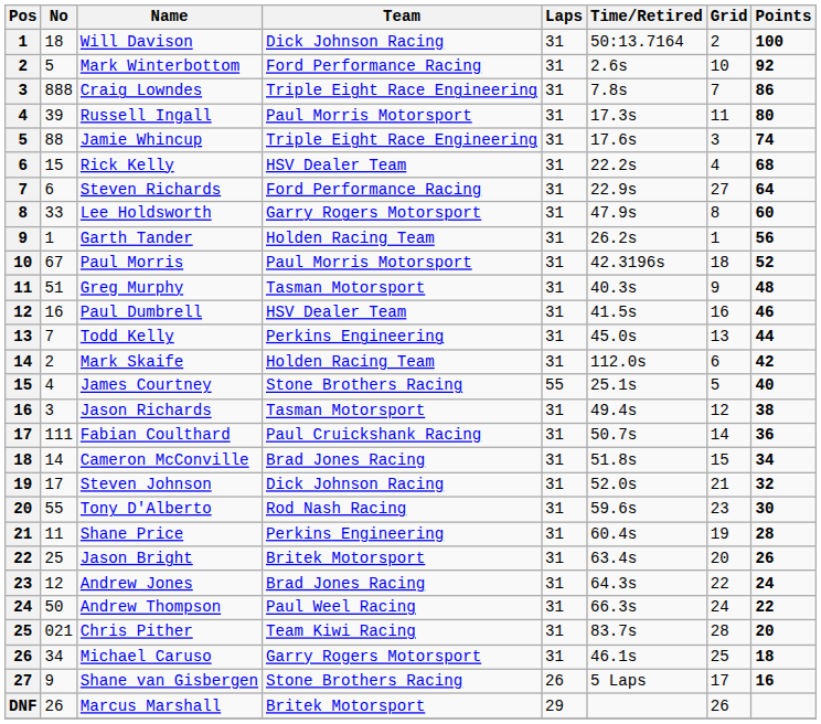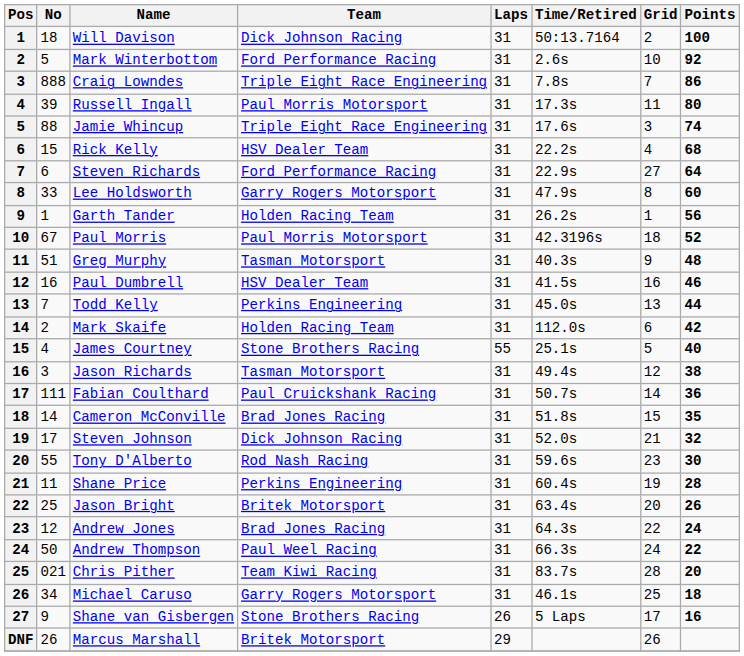 <table class="wikitable" style="font-size: 85%;">
 <tr>
 <th>Pos</th>
 <th>No</th>
 <th>Name</th>
 <th>Team</th>
 <th>Laps</th>
 <th>Time/Retired</th>
 <th>Grid</th>
 <th>Points</th>
 </tr>
 <tr>
 <th>1</th>
 <td>18</td>
 <td> <a href='#'>Will Davison</a></td>
 <td><a href='#'>Dick Johnson Racing</a></td>
 <td>31</td>
 <td>50:13.7164</td>
 <td>2</td>
 <td><strong>100</strong></td>
 </tr>
 <tr>
 <th>2</th>
 <td>5</td>
 <td> <a href='#'>Mark Winterbottom</a></td>
 <td><a href='#'>Ford Performance Racing</a></td>
 <td>31</td>
 <td>2.6s</td>
 <td>10</td>
 <td><strong>92</strong></td>
 </tr>
 <tr>
 <th>3</th>
 <td>888</td>
 <td> <a href='#'>Craig Lowndes</a></td>
 <td><a href='#'>Triple Eight Race Engineering</a></td>
 <td>31</td>
 <td>7.8s</td>
 <td>7</td>
 <td><strong>86</strong></td>
 </tr>
 <tr>
 <th>4</th>
 <td>39</td>
 <td> <a href='#'>Russell Ingall</a></td>
 <td><a href='#'>Paul Morris Motorsport</a></td>
 <td>31</td>
 <td>17.3s</td>
 <td>11</td>
 <td><strong>80</strong></td>
 </tr>
 <tr>
 <th>5</th>
 <td>88</td>
 <td> <a href='#'>Jamie Whincup</a></td>
 <td><a href='#'>Triple Eight Race Engineering</a></td>
 <td>31</td>
 <td>17.6s</td>
 <td>3</td>
 <td><strong>74</strong></td>
 </tr>
 <tr>
 <th>6</th>
 <td>15</td>
 <td> <a href='#'>Rick Kelly</a></td>
 <td><a href='#'>HSV Dealer Team</a></td>
 <td>31</td>
 <td>22.2s</td>
 <td>4</td>
 <td><strong>68</strong></td>
 </tr>
 <tr>
 <th>7</th>
 <td>6</td>
 <td> <a href='#'>Steven Richards</a></td>
 <td><a href='#'>Ford Performance Racing</a></td>
 <td>31</td>
 <td>22.9s</td>
 <td>27</td>
 <td><strong>64</strong></td>
 </tr>
 <tr>
 <th>8</th>
 <td>33</td>
 <td> <a href='#'>Lee Holdsworth</a></td>
 <td><a href='#'>Garry Rogers Motorsport</a></td>
 <td>31</td>
 <td>47.9s</td>
 <td>8</td>
 <td><strong>60</strong></td>
 </tr>
 <tr>
 <th>9</th>
 <td>1</td>
 <td> <a href='#'>Garth Tander</a></td>
 <td><a href='#'>Holden Racing Team</a></td>
 <td>31</td>
 <td>26.2s</td>
 <td>1</td>
 <td><strong>56</strong></td>
 </tr>
 <tr>
 <th>10</th>
 <td>67</td>
 <td> <a href='#'>Paul Morris</a></td>
 <td><a href='#'>Paul Morris Motorsport</a></td>
 <td>31</td>
 <td>42.3196s</td>
 <td>18</td>
 <td><strong>52</strong></td>
 </tr>
 <tr>
 <th>11</th>
 <td>51</td>
 <td> <a href='#'>Greg Murphy</a></td>
 <td><a href='#'>Tasman Motorsport</a></td>
 <td>31</td>
 <td>40.3s</td>
 <td>9</td>
 <td><strong>48</strong></td>
 </tr>
 <tr>
 <th>12</th>
 <td>16</td>
 <td> <a href='#'>Paul Dumbrell</a></td>
 <td><a href='#'>HSV Dealer Team</a></td>
 <td>31</td>
 <td>41.5s</td>
 <td>16</td>
 <td><strong>46</strong></td>
 </tr>
 <tr>
 <th>13</th>
 <td>7</td>
 <td> <a href='#'>Todd Kelly</a></td>
 <td><a href='#'>Perkins Engineering</a></td>
 <td>31</td>
 <td>45.0s</td>
 <td>13</td>
 <td><strong>44</strong></td>
 </tr>
 <tr>
 <th>14</th>
 <td>2</td>
 <td> <a href='#'>Mark Skaife</a></td>
 <td><a href='#'>Holden Racing Team</a></td>
 <td>31</td>
 <td>112.0s</td>
 <td>6</td>
 <td><strong>42</strong></td>
 </tr>
 <tr>
 <th>15</th>
 <td>4</td>
 <td> <a href='#'>James Courtney</a></td>
 <td><a href='#'>Stone Brothers Racing</a></td>
 <td>55</td>
 <td>25.1s</td>
 <td>5</td>
 <td><strong>40</strong></td>
 </tr>
 <tr>
 <th>16</th>
 <td>3</td>
 <td> <a href='#'>Jason Richards</a></td>
 <td><a href='#'>Tasman Motorsport</a></td>
 <td>31</td>
 <td>49.4s</td>
 <td>12</td>
 <td><strong>38</strong></td>
 </tr>
 <tr>
 <th>17</th>
 <td>111</td>
 <td> <a href='#'>Fabian Coulthard</a></td>
 <td><a href='#'>Paul Cruickshank Racing</a></td>
 <td>31</td>
 <td>50.7s</td>
 <td>14</td>
 <td><strong>36</strong></td>
 </tr>
 <tr>
 <th>18</th>
 <td>14</td>
 <td> <a href='#'>Cameron McConville</a></td>
 <td><a href='#'>Brad Jones Racing</a></td>
 <td>31</td>
 <td>51.8s</td>
 <td>15</td>
-<td><strong>34</strong></td>
+<td><strong>35</strong></td>
 </tr>
 <tr>
 <th>19</th>
 <td>17</td>
 <td> <a href='#'>Steven Johnson</a></td>
 <td><a href='#'>Dick Johnson Racing</a></td>
 <td>31</td>
 <td>52.0s</td>
 <td>21</td>
 <td><strong>32</strong></td>
 </tr>
 <tr>
 <th>20</th>
 <td>55</td>
 <td> <a href='#'>Tony D'Alberto</a></td>
 <td><a href='#'>Rod Nash Racing</a></td>
 <td>31</td>
 <td>59.6s</td>
 <td>23</td>
 <td><strong>30</strong></td>
 </tr>
 <tr>
 <th>21</th>
 <td>11</td>
 <td> <a href='#'>Shane Price</a></td>
 <td><a href='#'>Perkins Engineering</a></td>
 <td>31</td>
 <td>60.4s</td>
 <td>19</td>
 <td><strong>28</strong></td>
 </tr>
 <tr>
 <th>22</th>
 <td>25</td>
 <td> <a href='#'>Jason Bright</a></td>
 <td><a href='#'>Britek Motorsport</a></td>
 <td>31</td>
 <td>63.4s</td>
 <td>20</td>
 <td><strong>26</strong></td>
 </tr>
 <tr>
 <th>23</th>
 <td>12</td>
 <td> <a href='#'>Andrew Jones</a></td>
 <td><a href='#'>Brad Jones Racing</a></td>
 <td>31</td>
 <td>64.3s</td>
 <td>22</td>
 <td><strong>24</strong></td>
 </tr>
 <tr>
 <th>24</th>
 <td>50</td>
 <td> <a href='#'>Andrew Thompson</a></td>
 <td><a href='#'>Paul Weel Racing</a></td>
 <td>31</td>
 <td>66.3s</td>
 <td>24</td>
 <td><strong>22</strong></td>
 </tr>
 <tr>
 <th>25</th>
 <td>021</td>
 <td> <a href='#'>Chris Pither</a></td>
 <td><a href='#'>Team Kiwi Racing</a></td>
 <td>31</td>
 <td>83.7s</td>
 <td>28</td>
 <td><strong>20</strong></td>
 </tr>
 <tr>
 <th>26</th>
 <td>34</td>
 <td> <a href='#'>Michael Caruso</a></td>
 <td><a href='#'>Garry Rogers Motorsport</a></td>
 <td>31</td>
 <td>46.1s</td>
 <td>25</td>
 <td><strong>18</strong></td>
 </tr>
 <tr>
 <th>27</th>
 <td>9</td>
 <td> <a href='#'>Shane van Gisbergen</a></td>
 <td><a href='#'>Stone Brothers Racing</a></td>
 <td>26</td>
 <td> 5 Laps</td>
 <td>17</td>
 <td><strong>16</strong></td>
 </tr>
 <tr>
 <th>DNF</th>
 <td>26</td>
 <td> <a href='#'>Marcus Marshall</a></td>
 <td><a href='#'>Britek Motorsport</a></td>
 <td>29</td>
 <td></td>
 <td>26</td>
 <td></td>
 </tr>
 <tr>
 </tr>
 </table>
